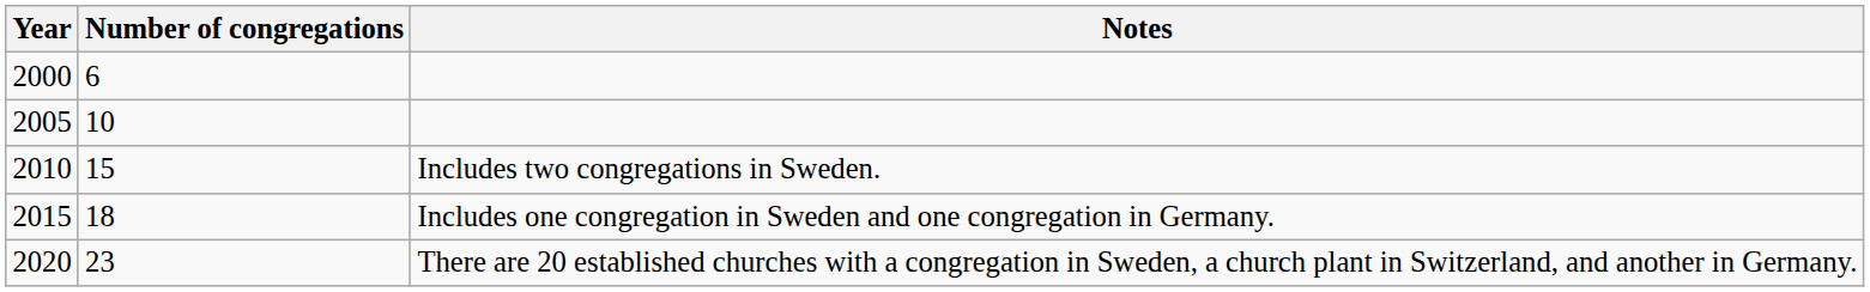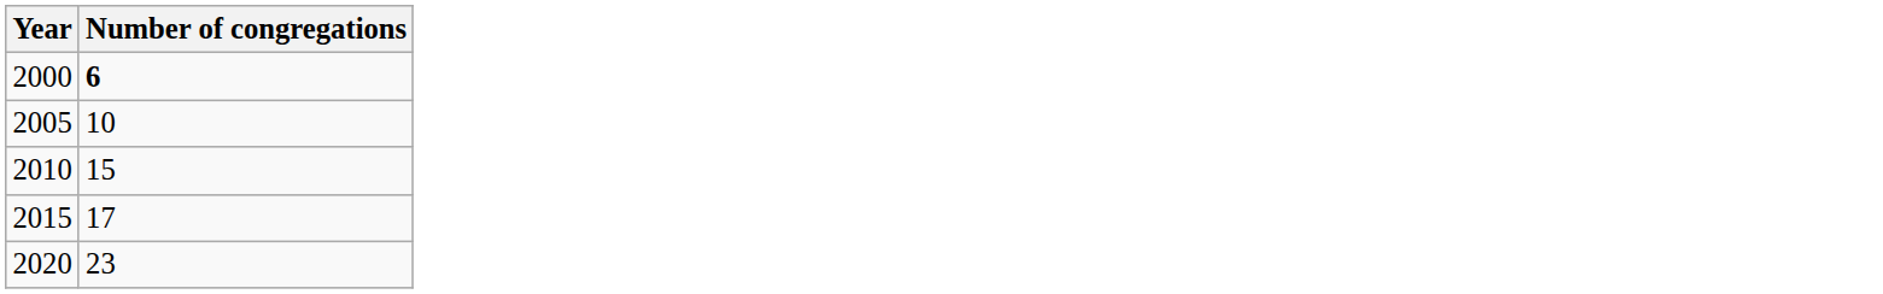 <table class="wikitable">
 <tr>
 <th>Year</th>
 <th>Number of congregations</th>
-<th>Notes</th>
 </tr>
 <tr>
 <td>2000</td>
-<td>6</td>
-<td></td>
+<td><strong>6</strong></td>
 </tr>
 <tr>
 <td>2005</td>
 <td>10</td>
-<td></td>
 </tr>
 <tr>
 <td>2010</td>
 <td>15</td>
-<td>Includes two congregations in Sweden.</td>
 </tr>
 <tr>
 <td>2015</td>
-<td>18</td>
-<td>Includes one congregation in Sweden and one congregation in Germany.</td>
+<td>17</td>
 </tr>
 <tr>
 <td>2020</td>
 <td>23</td>
-<td>There are 20 established churches with a congregation in Sweden, a church plant in Switzerland, and another in Germany.</td>
 </tr>
 </table>
